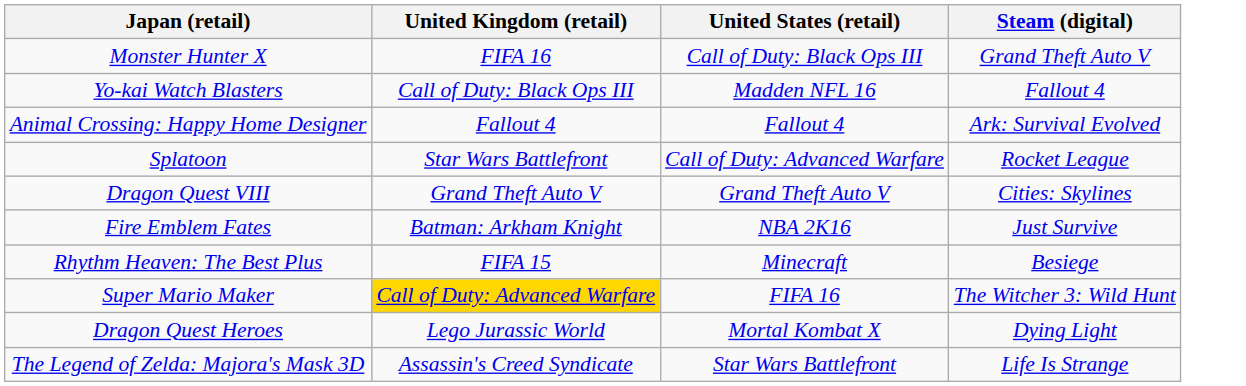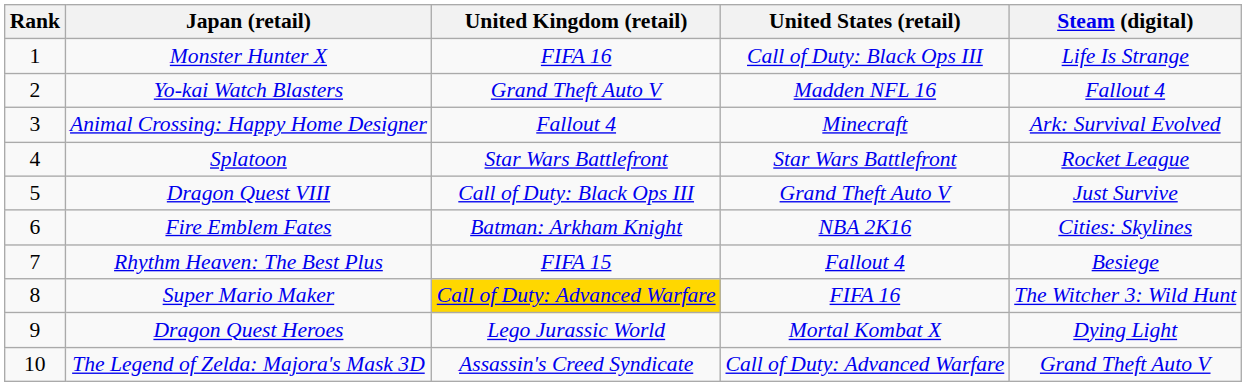 <table class="wikitable sortable" style="text-align:center">
 <tr>
+<th scope="col">Rank</th>
 <th scope="col">Japan (retail)</th>
 <th scope="col">United Kingdom (retail)</th>
 <th scope="col">United States (retail)</th>
 <th scope="col"><a href='#'>Steam</a> (digital)</th>
 </tr>
 <tr>
+<td>1</td>
 <td><em><a href='#'>Monster Hunter X</a></em></td>
 <td><em><a href='#'>FIFA 16</a></em></td>
 <td><em><a href='#'>Call of Duty: Black Ops III</a></em></td>
-<td><em><a href='#'>Grand Theft Auto V</a></em></td>
+<td><em><a href='#'>Life Is Strange</a></em></td>
 </tr>
 <tr>
+<td>2</td>
 <td><em><a href='#'>Yo-kai Watch Blasters</a></em></td>
-<td><em><a href='#'>Call of Duty: Black Ops III</a></em></td>
+<td><em><a href='#'>Grand Theft Auto V</a></em></td>
 <td><em><a href='#'>Madden NFL 16</a></em></td>
 <td><em><a href='#'>Fallout 4</a></em></td>
 </tr>
 <tr>
+<td>3</td>
 <td><em><a href='#'>Animal Crossing: Happy Home Designer</a></em></td>
 <td><em><a href='#'>Fallout 4</a></em></td>
-<td><em><a href='#'>Fallout 4</a></em></td>
+<td><em><a href='#'>Minecraft</a></em></td>
 <td><em><a href='#'>Ark: Survival Evolved</a></em></td>
 </tr>
 <tr>
+<td>4</td>
 <td><em><a href='#'>Splatoon</a></em></td>
 <td><em><a href='#'>Star Wars Battlefront</a></em></td>
-<td><em><a href='#'>Call of Duty: Advanced Warfare</a></em></td>
+<td><em><a href='#'>Star Wars Battlefront</a></em></td>
 <td><em><a href='#'>Rocket League</a></em></td>
 </tr>
 <tr>
+<td>5</td>
 <td><em><a href='#'>Dragon Quest VIII</a></em></td>
+<td><em><a href='#'>Call of Duty: Black Ops III</a></em></td>
 <td><em><a href='#'>Grand Theft Auto V</a></em></td>
-<td><em><a href='#'>Grand Theft Auto V</a></em></td>
+<td><em><a href='#'>Just Survive</a></em></td>
+</tr>
+<tr>
+<td>6</td>
+<td><em><a href='#'>Fire Emblem Fates</a></em></td>
+<td><em><a href='#'>Batman: Arkham Knight</a></em></td>
+<td><em><a href='#'>NBA 2K16</a></em></td>
 <td><em><a href='#'>Cities: Skylines</a></em></td>
 </tr>
 <tr>
-<td><em><a href='#'>Fire Emblem Fates</a></em></td>
-<td><em><a href='#'>Batman: Arkham Knight</a></em></td>
-<td><em><a href='#'>NBA 2K16</a></em></td>
-<td><em><a href='#'>Just Survive</a></em></td>
-</tr>
-<tr>
+<td>7</td>
 <td><em><a href='#'>Rhythm Heaven: The Best Plus</a></em></td>
 <td><em><a href='#'>FIFA 15</a></em></td>
-<td><em><a href='#'>Minecraft</a></em></td>
+<td><em><a href='#'>Fallout 4</a></em></td>
 <td><em><a href='#'>Besiege</a></em></td>
 </tr>
 <tr>
+<td>8</td>
 <td><em><a href='#'>Super Mario Maker</a></em></td>
 <td style="background: gold;"><em><a href='#'>Call of Duty: Advanced Warfare</a></em></td>
 <td><em><a href='#'>FIFA 16</a></em></td>
 <td><em><a href='#'>The Witcher 3: Wild Hunt</a></em></td>
 </tr>
 <tr>
+<td>9</td>
 <td><em><a href='#'>Dragon Quest Heroes</a></em></td>
 <td><em><a href='#'>Lego Jurassic World</a></em></td>
 <td><em><a href='#'>Mortal Kombat X</a></em></td>
 <td><em><a href='#'>Dying Light</a></em></td>
 </tr>
 <tr>
+<td>10</td>
 <td><em><a href='#'>The Legend of Zelda: Majora's Mask 3D</a></em></td>
 <td><em><a href='#'>Assassin's Creed Syndicate</a></em></td>
-<td><em><a href='#'>Star Wars Battlefront</a></em></td>
-<td><em><a href='#'>Life Is Strange</a></em></td>
+<td><em><a href='#'>Call of Duty: Advanced Warfare</a></em></td>
+<td><em><a href='#'>Grand Theft Auto V</a></em></td>
 </tr>
 </table>
